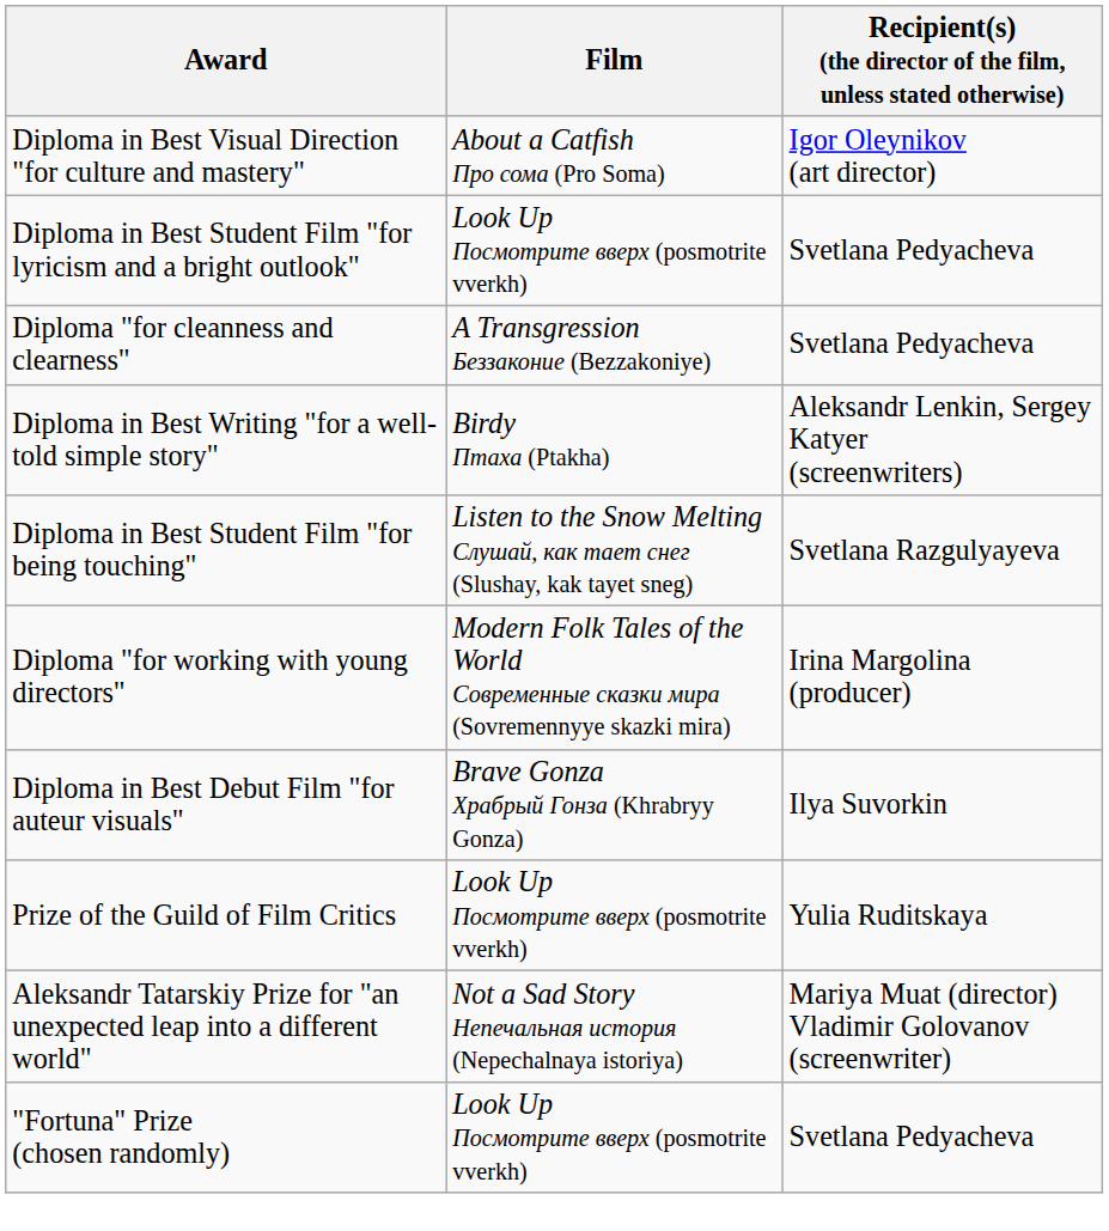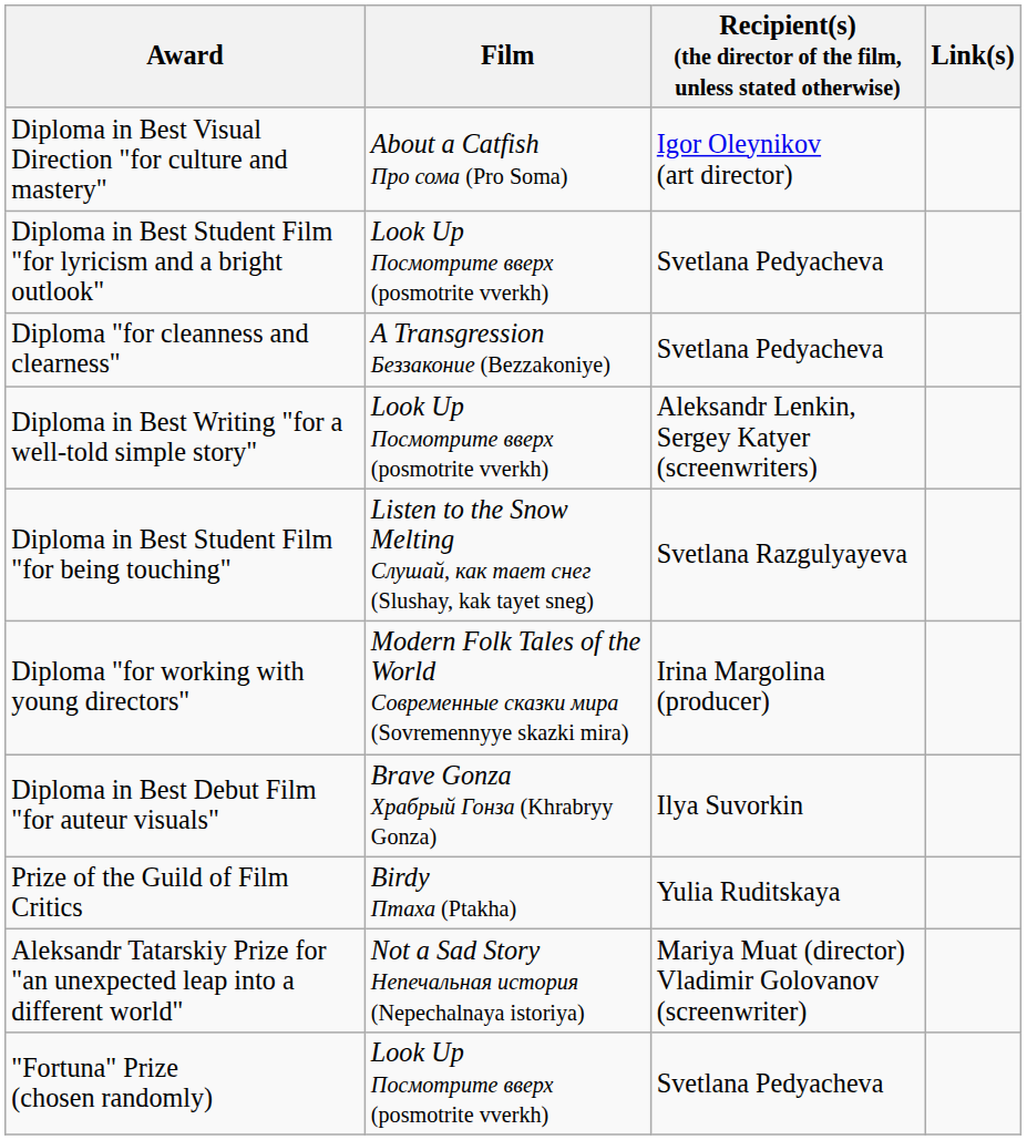 <table class="wikitable">
 <tr>
 <th>Award</th>
 <th>Film</th>
 <th>Recipient(s)<br><small>(the director of the film, unless stated otherwise)</small></th>
+<th>Link(s)</th>
 </tr>
 <tr>
 <td>Diploma in Best Visual Direction "for culture and mastery"</td>
 <td><em>About a Catfish</em><br><small><em>Про сома</em> (Pro Soma)</small></td>
 <td><a href='#'>Igor Oleynikov</a><br>(art director)</td>
+<td></td>
 </tr>
 <tr>
 <td>Diploma in Best Student Film "for lyricism and a bright outlook"</td>
 <td><em>Look Up</em><br><small><em>Посмотрите вверх</em> (posmotrite vverkh)</small></td>
 <td>Svetlana Pedyacheva</td>
+<td></td>
 </tr>
 <tr>
 <td>Diploma "for cleanness and clearness"</td>
 <td><em>A Transgression</em><br><small><em>Беззаконие</em> (Bezzakoniye)</small></td>
 <td>Svetlana Pedyacheva</td>
+<td></td>
 </tr>
 <tr>
 <td>Diploma in Best Writing "for a well-told simple story"</td>
-<td><em>Birdy</em><br><small><em>Птаха</em> (Ptakha)</small></td>
+<td><em>Look Up</em><br><small><em>Посмотрите вверх</em> (posmotrite vverkh)</small></td>
 <td>Aleksandr Lenkin, Sergey Katyer<br>(screenwriters)</td>
+<td></td>
 </tr>
 <tr>
 <td>Diploma in Best Student Film "for being touching"</td>
 <td><em>Listen to the Snow Melting</em><br><small><em>Слушай, как тает снег</em> (Slushay, kak tayet sneg)</small></td>
 <td>Svetlana Razgulyayeva</td>
+<td></td>
 </tr>
 <tr>
 <td>Diploma "for working with young directors"</td>
 <td><em>Modern Folk Tales of the World</em><br><small><em>Современные сказки мира</em> (Sovremennyye skazki mira)</small></td>
 <td>Irina Margolina<br>(producer)</td>
+<td></td>
 </tr>
 <tr>
 <td>Diploma in Best Debut Film "for auteur visuals"</td>
 <td><em>Brave Gonza</em><br><small><em>Храбрый Гонза</em> (Khrabryy Gonza)</small></td>
 <td>Ilya Suvorkin</td>
+<td></td>
 </tr>
 <tr>
 <td>Prize of the Guild of Film Critics</td>
-<td><em>Look Up</em><br><small><em>Посмотрите вверх</em> (posmotrite vverkh)</small></td>
+<td><em>Birdy</em><br><small><em>Птаха</em> (Ptakha)</small></td>
 <td>Yulia Ruditskaya</td>
+<td></td>
 </tr>
 <tr>
 <td>Aleksandr Tatarskiy Prize for "an unexpected leap into a different world"</td>
 <td><em>Not a Sad Story</em><br><small><em>Непечальная история</em> (Nepechalnaya istoriya)</small></td>
 <td>Mariya Muat (director)<br>Vladimir Golovanov (screenwriter)</td>
+<td></td>
 </tr>
 <tr>
 <td>"Fortuna" Prize<br>(chosen randomly)</td>
 <td><em>Look Up</em><br><small><em>Посмотрите вверх</em> (posmotrite vverkh)</small></td>
 <td>Svetlana Pedyacheva</td>
+<td></td>
 </tr>
 </table>
